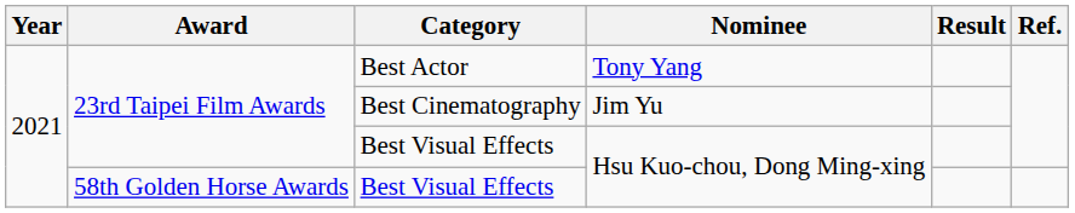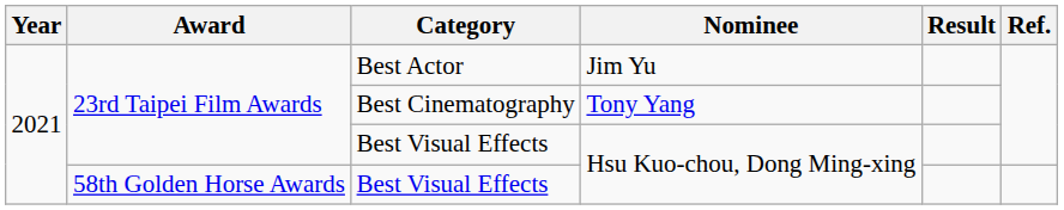 <table class="wikitable plainrowheaders">
 <tr>
 <th>Year</th>
 <th>Award</th>
 <th>Category</th>
 <th>Nominee</th>
 <th>Result</th>
 <th>Ref.</th>
 </tr>
 <tr>
 <td rowspan="4">2021</td>
 <td rowspan="3"><a href='#'>23rd Taipei Film Awards</a></td>
 <td>Best Actor</td>
-<td><a href='#'>Tony Yang</a></td>
+<td>Jim Yu</td>
 <td></td>
 <td rowspan="3"></td>
 </tr>
 <tr>
 <td>Best Cinematography</td>
-<td>Jim Yu</td>
+<td><a href='#'>Tony Yang</a></td>
 <td></td>
 </tr>
 <tr>
 <td>Best Visual Effects</td>
 <td rowspan="2">Hsu Kuo-chou, Dong Ming-xing</td>
 <td></td>
 </tr>
 <tr>
 <td><a href='#'>58th Golden Horse Awards</a></td>
 <td><a href='#'>Best Visual Effects</a></td>
 <td></td>
 <td></td>
 </tr>
 </table>
